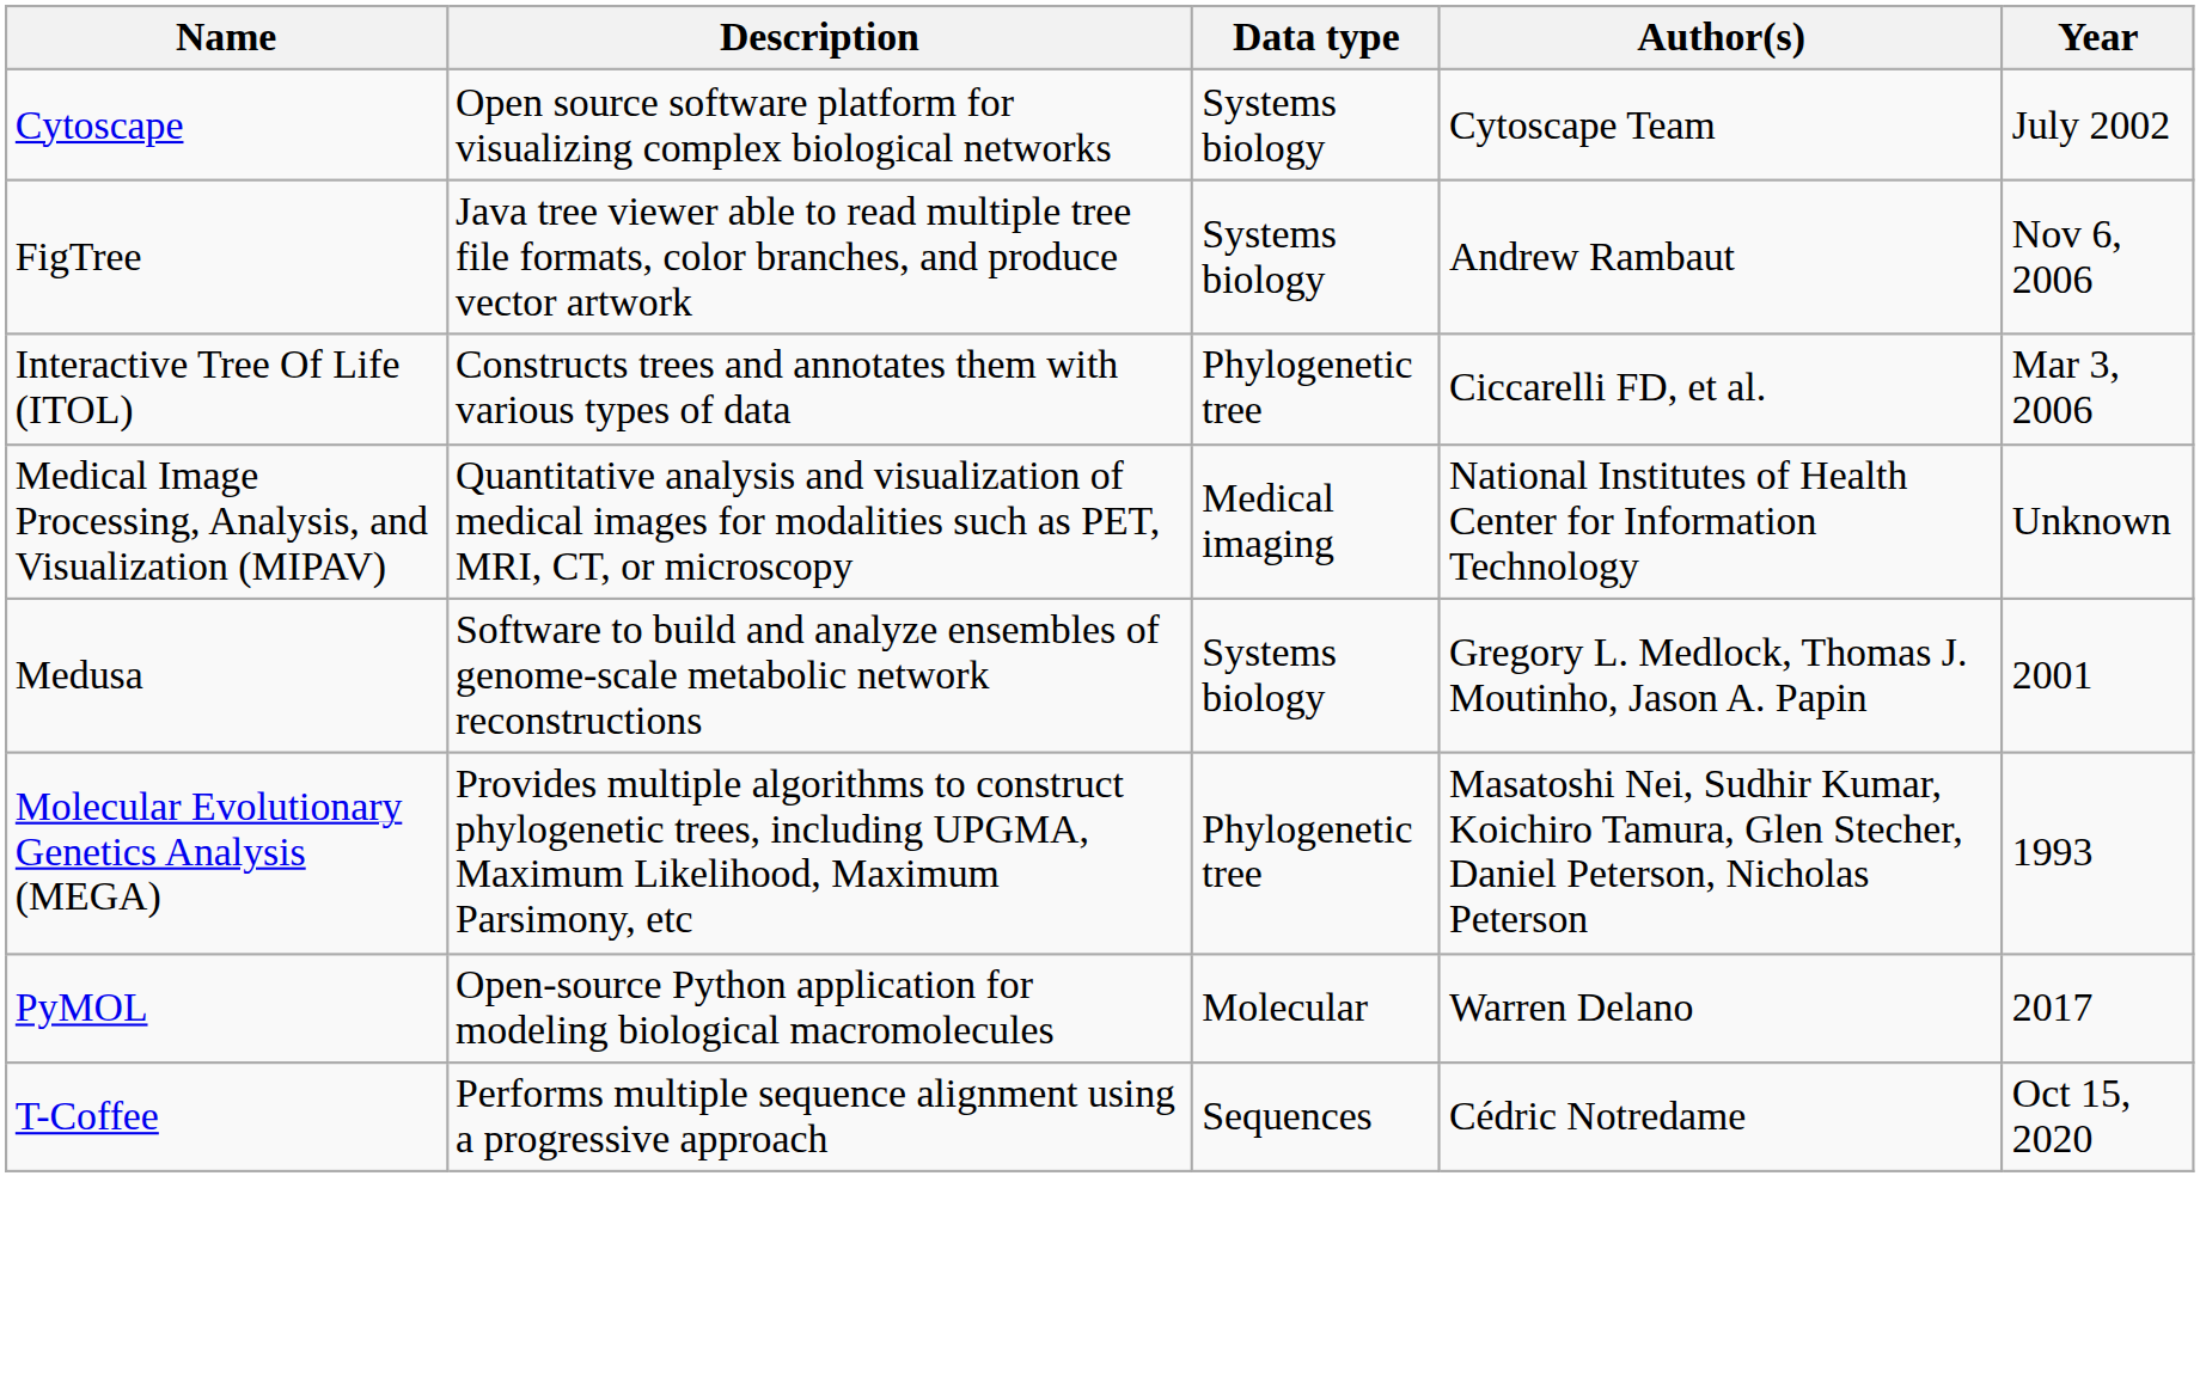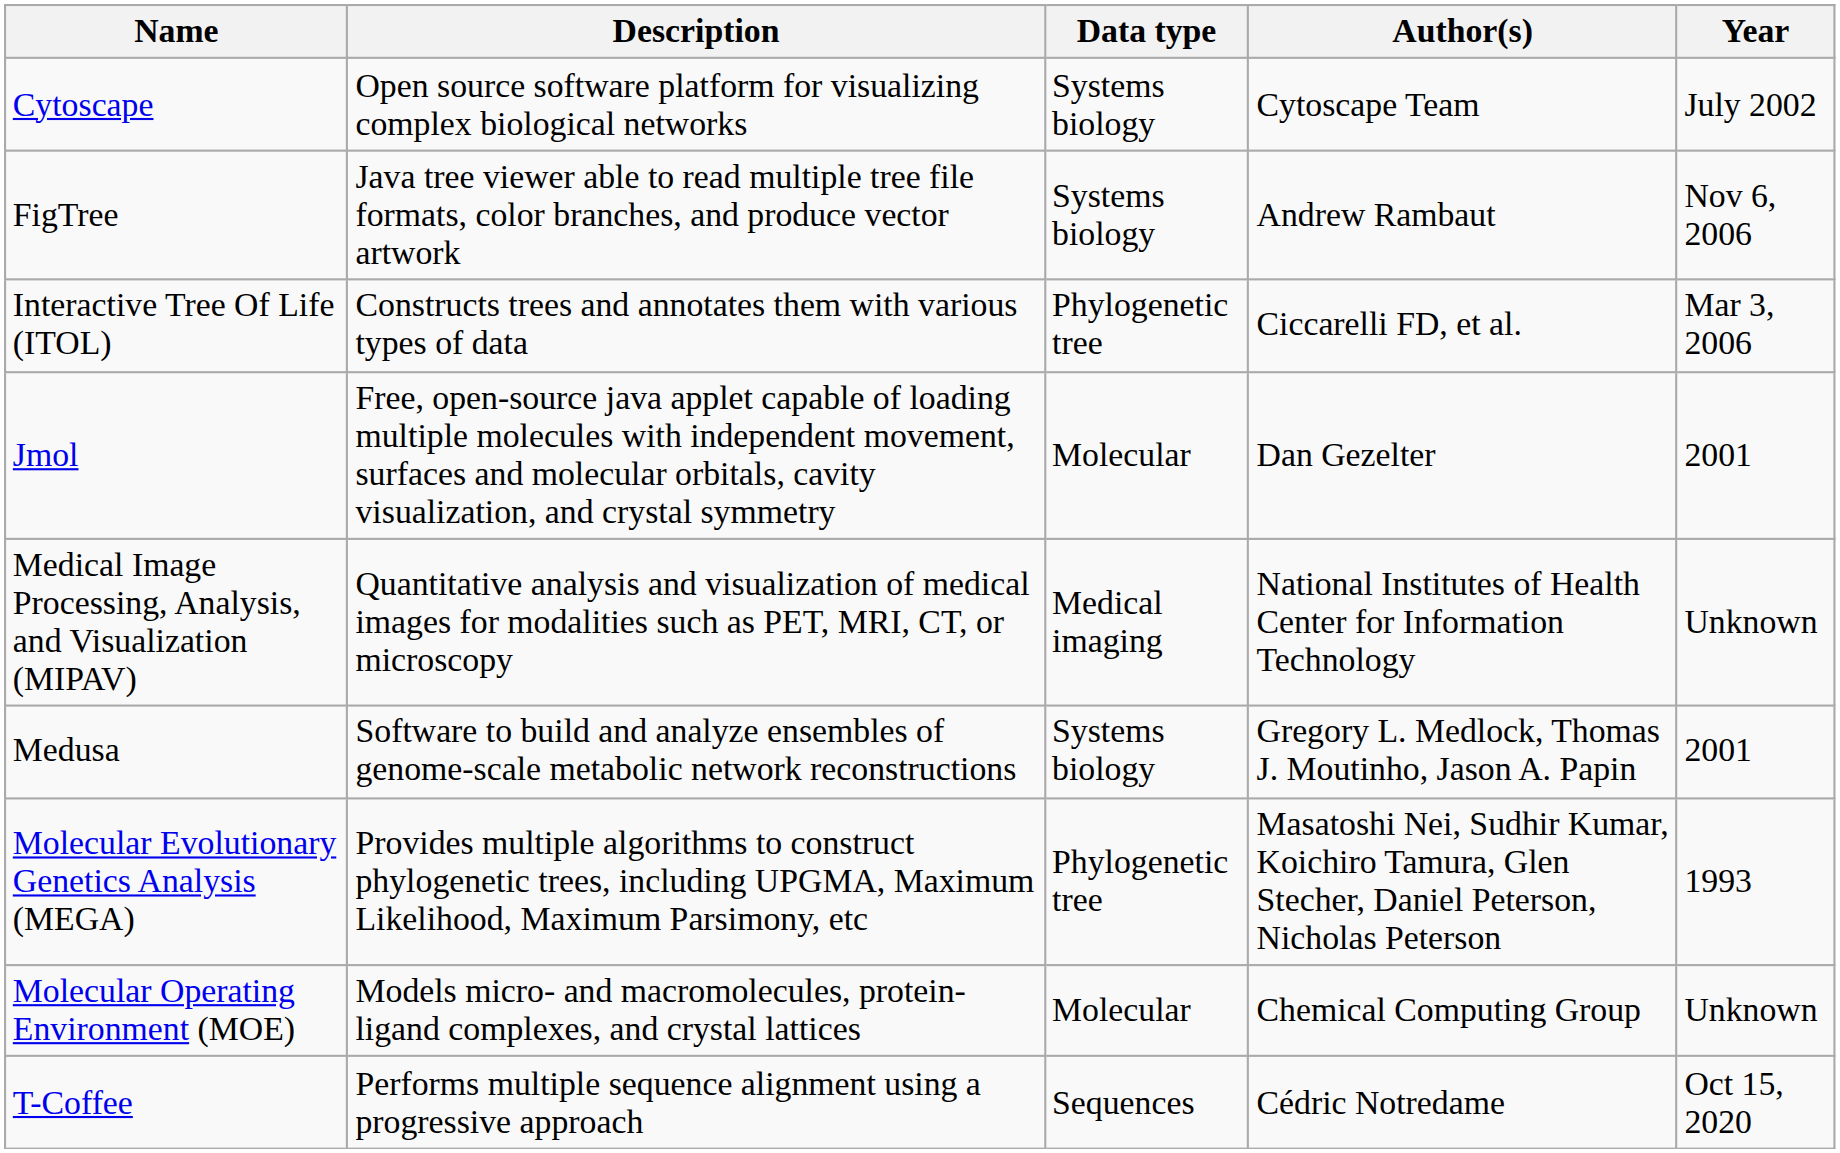 <table class="wikitable sortable">
 <tr>
 <th>Name</th>
 <th>Description</th>
 <th>Data type</th>
 <th>Author(s)</th>
 <th>Year</th>
 </tr>
 <tr>
 <td><a href='#'>Cytoscape</a></td>
 <td>Open source software platform for visualizing complex biological networks</td>
 <td>Systems biology</td>
 <td>Cytoscape Team</td>
 <td>July 2002</td>
 </tr>
 <tr>
 <td>FigTree</td>
 <td>Java tree viewer able to read multiple tree file formats, color branches, and produce vector artwork</td>
 <td>Systems biology</td>
 <td>Andrew Rambaut</td>
 <td>Nov 6, 2006</td>
 </tr>
 <tr>
 <td>Interactive Tree Of Life (ITOL)</td>
 <td>Constructs trees and annotates them with various types of data</td>
 <td>Phylogenetic tree</td>
 <td>Ciccarelli FD, et al. </td>
 <td>Mar 3, 2006</td>
 </tr>
 <tr>
+<td><a href='#'>Jmol</a></td>
+<td>Free, open-source java applet capable of loading multiple molecules with independent movement, surfaces and molecular orbitals, cavity visualization, and crystal symmetry</td>
+<td>Molecular</td>
+<td>Dan Gezelter</td>
+<td>2001</td>
+</tr>
+<tr>
 <td>Medical Image Processing, Analysis, and Visualization (MIPAV)</td>
 <td>Quantitative analysis and visualization of medical images for modalities such as PET, MRI, CT, or microscopy</td>
 <td>Medical imaging</td>
 <td>National Institutes of Health Center for Information Technology</td>
 <td>Unknown</td>
 </tr>
 <tr>
 <td>Medusa</td>
 <td>Software to build and analyze ensembles of genome-scale metabolic network reconstructions</td>
 <td>Systems biology</td>
 <td>Gregory L. Medlock, Thomas J. Moutinho, Jason A. Papin</td>
 <td>2001</td>
 </tr>
 <tr>
 <td><a href='#'>Molecular Evolutionary Genetics Analysis</a> (MEGA)</td>
 <td>Provides multiple algorithms to construct phylogenetic trees, including UPGMA, Maximum Likelihood, Maximum Parsimony, etc</td>
 <td>Phylogenetic tree</td>
 <td>Masatoshi Nei, Sudhir Kumar, Koichiro Tamura, Glen Stecher, Daniel Peterson, Nicholas Peterson</td>
 <td>1993</td>
 </tr>
 <tr>
-<td><a href='#'>PyMOL</a></td>
-<td>Open-source Python application for modeling biological macromolecules</td>
+<td><a href='#'>Molecular Operating Environment</a> (MOE)</td>
+<td>Models micro- and macromolecules, protein-ligand complexes, and crystal lattices</td>
 <td>Molecular</td>
-<td>Warren Delano</td>
-<td>2017</td>
+<td>Chemical Computing Group</td>
+<td>Unknown</td>
 </tr>
 <tr>
 <td><a href='#'>T-Coffee</a></td>
 <td>Performs multiple sequence alignment using a progressive approach</td>
 <td>Sequences</td>
 <td>Cédric Notredame</td>
 <td>Oct 15, 2020</td>
 </tr>
 </table>
